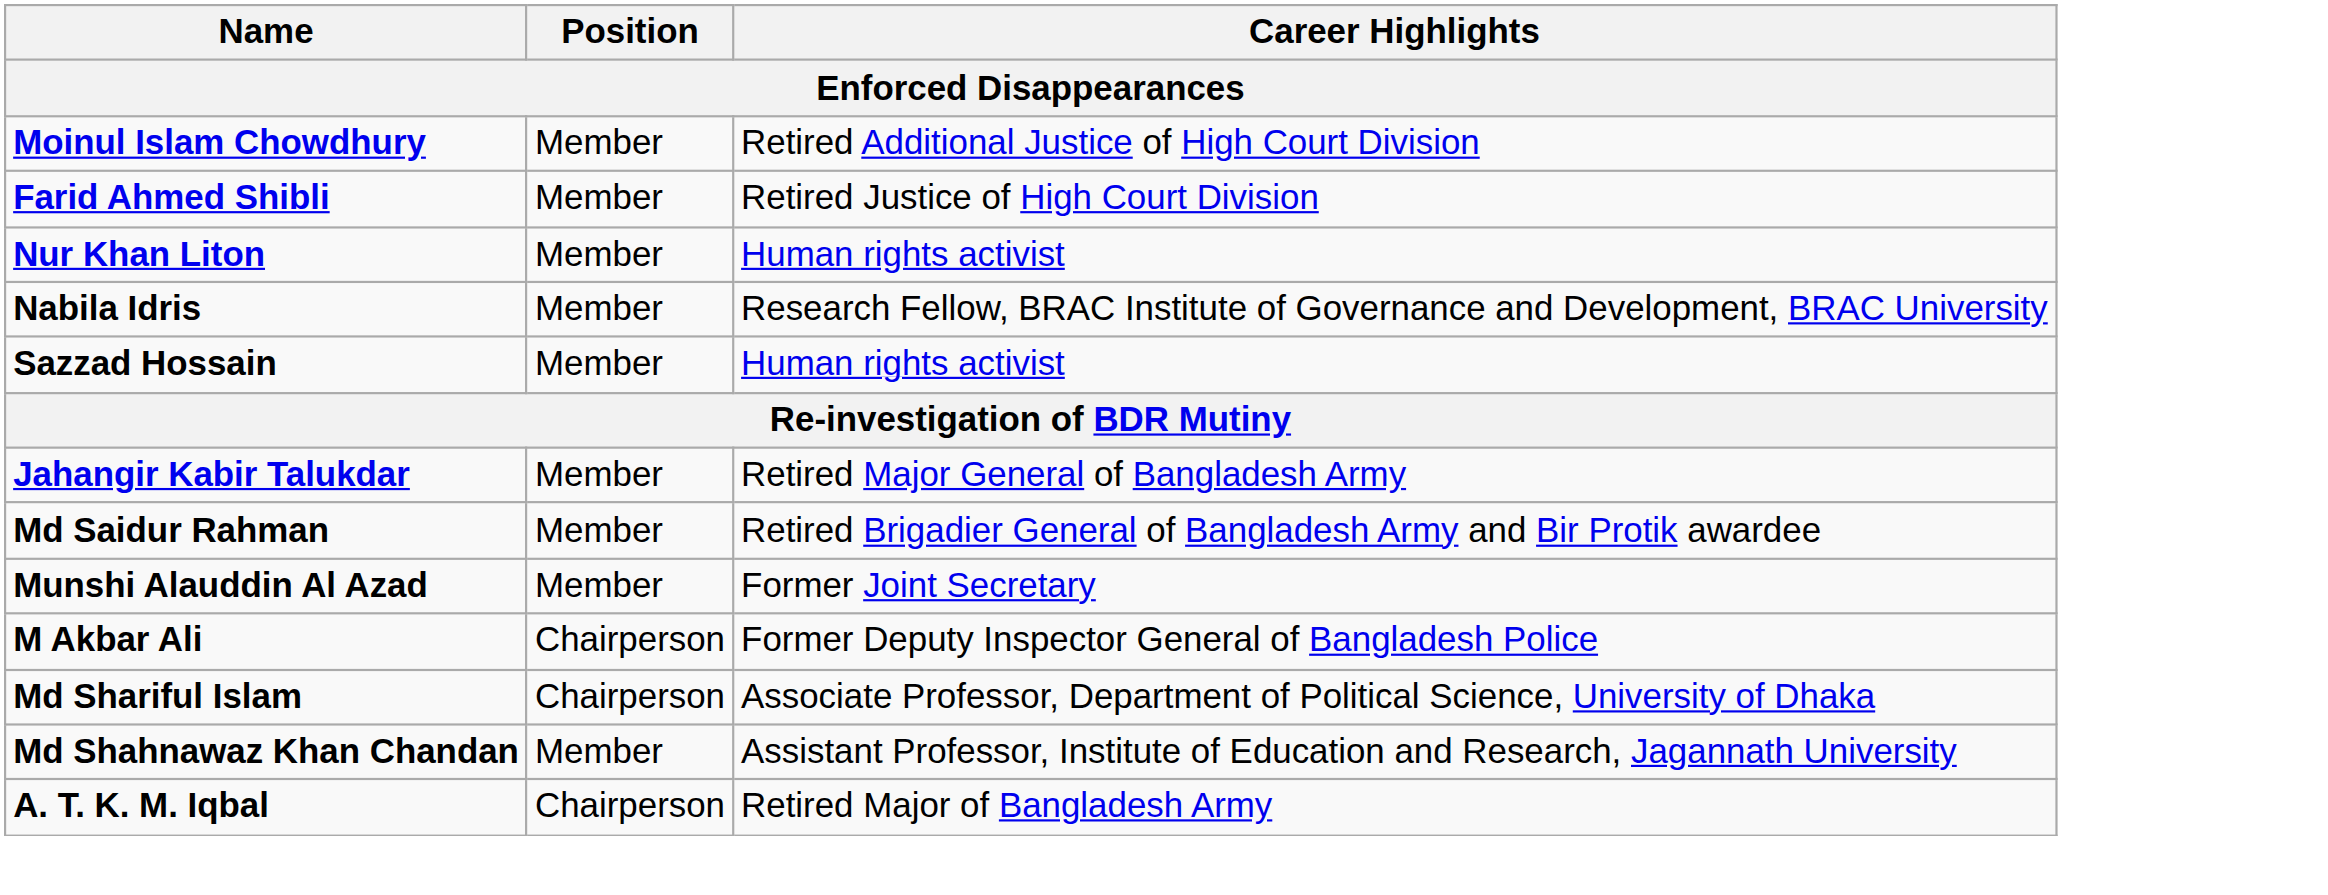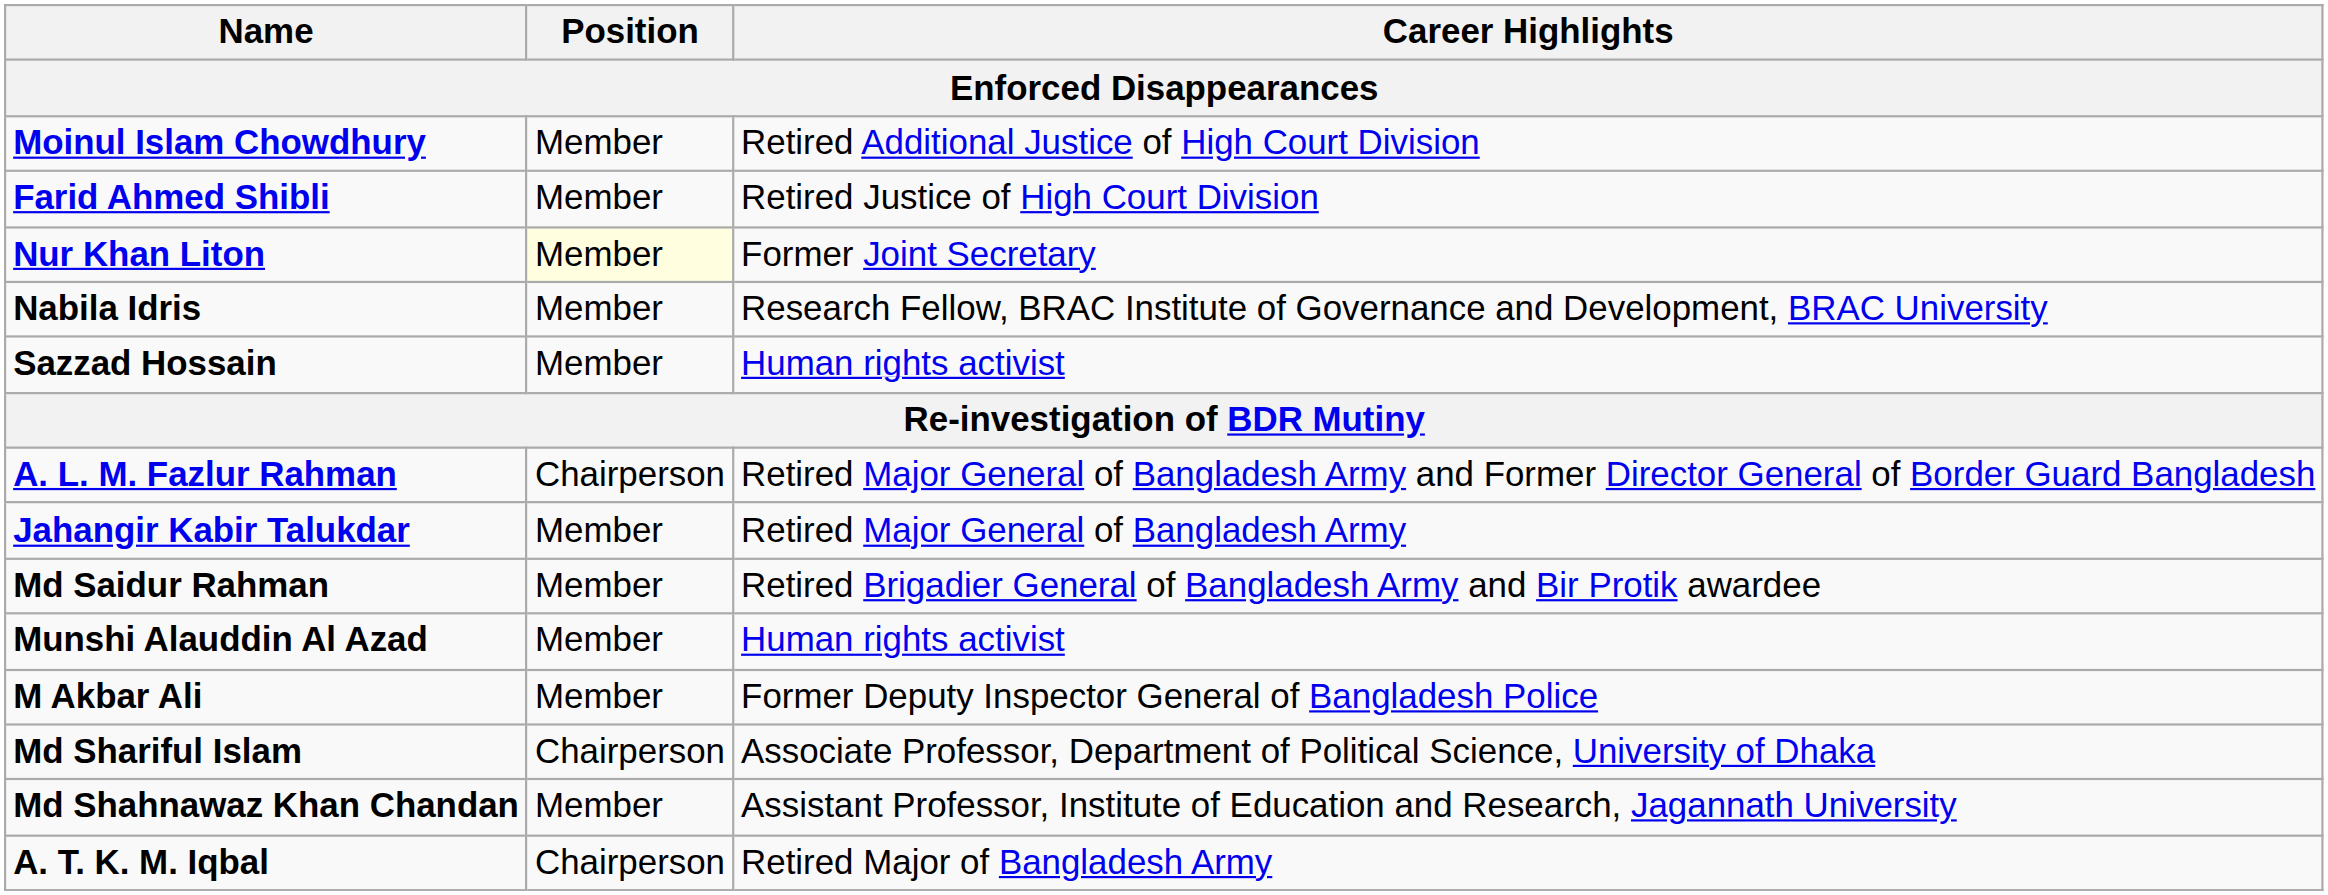 <table class="wikitable">
 <tr>
 <th>Name</th>
 <th>Position</th>
 <th>Career Highlights</th>
 </tr>
 <tr>
 <th colspan="3">Enforced Disappearances</th>
 </tr>
 <tr>
 <td><strong><a href='#'>Moinul Islam Chowdhury</a></strong></td>
 <td>Member</td>
 <td>Retired <a href='#'>Additional Justice</a> of <a href='#'>High Court Division</a></td>
 </tr>
 <tr>
 <td><strong><a href='#'>Farid Ahmed Shibli</a></strong></td>
 <td>Member</td>
 <td>Retired Justice of <a href='#'>High Court Division</a></td>
 </tr>
 <tr>
 <td><strong><a href='#'>Nur Khan Liton</a></strong></td>
-<td>Member</td>
-<td><a href='#'>Human rights activist</a></td>
+<td style="background: lightyellow;">Member</td>
+<td>Former <a href='#'>Joint Secretary</a></td>
 </tr>
 <tr>
 <td><strong>Nabila Idris</strong></td>
 <td>Member</td>
 <td>Research Fellow, BRAC Institute of Governance and Development, <a href='#'>BRAC University</a></td>
 </tr>
 <tr>
 <td><strong>Sazzad Hossain</strong></td>
 <td>Member</td>
 <td><a href='#'>Human rights activist</a></td>
 </tr>
 <tr>
 <th colspan="3">Re-investigation of <a href='#'>BDR Mutiny</a></th>
 </tr>
 <tr>
+<td><strong><a href='#'>A. L. M. Fazlur Rahman</a></strong></td>
+<td>Chairperson</td>
+<td>Retired <a href='#'>Major General</a> of <a href='#'>Bangladesh Army</a> and Former <a href='#'>Director General</a> of <a href='#'>Border Guard Bangladesh</a></td>
+</tr>
+<tr>
 <td><strong><a href='#'>Jahangir Kabir Talukdar</a></strong></td>
 <td>Member</td>
 <td>Retired <a href='#'>Major General</a> of <a href='#'>Bangladesh Army</a></td>
 </tr>
 <tr>
 <td><strong>Md Saidur Rahman</strong></td>
 <td>Member</td>
 <td>Retired <a href='#'>Brigadier General</a> of <a href='#'>Bangladesh Army</a> and <a href='#'>Bir Protik</a> awardee</td>
 </tr>
 <tr>
 <td><strong>Munshi Alauddin Al Azad</strong></td>
 <td>Member</td>
-<td>Former <a href='#'>Joint Secretary</a></td>
+<td><a href='#'>Human rights activist</a></td>
 </tr>
 <tr>
 <td><strong>M Akbar Ali</strong></td>
-<td>Chairperson</td>
+<td>Member</td>
 <td>Former Deputy Inspector General of <a href='#'>Bangladesh Police</a></td>
 </tr>
 <tr>
 <td><strong>Md Shariful Islam</strong></td>
 <td>Chairperson</td>
 <td>Associate Professor, Department of Political Science, <a href='#'>University of Dhaka</a></td>
 </tr>
 <tr>
 <td><strong>Md Shahnawaz Khan Chandan</strong></td>
 <td>Member</td>
 <td>Assistant Professor, Institute of Education and Research, <a href='#'>Jagannath University</a></td>
 </tr>
 <tr>
 <td><strong>A. T. K. M. Iqbal</strong></td>
 <td>Chairperson</td>
 <td>Retired Major of <a href='#'>Bangladesh Army</a></td>
 </tr>
 </table>
